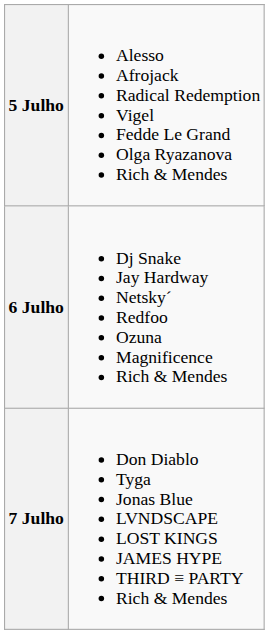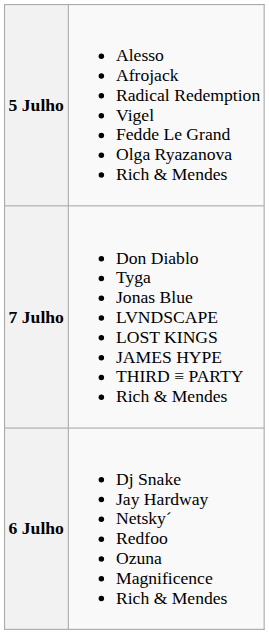 <table class="wikitable">
 <tr>
 <th>5 Julho</th>
 <td><br><ul><li>Alesso</li><li>Afrojack</li><li>Radical Redemption</li><li>Vigel</li><li>Fedde Le Grand</li><li>Olga Ryazanova</li><li>Rich & Mendes</li></ul></td>
 </tr>
 <tr>
+<th>7 Julho</th>
+<td><br><ul><li>Don Diablo</li><li>Tyga</li><li>Jonas Blue</li><li>LVNDSCAPE</li><li>LOST KINGS</li><li>JAMES HYPE</li><li>THIRD ≡ PARTY</li><li>Rich & Mendes</li></ul></td>
+</tr>
+<tr>
 <th>6 Julho</th>
 <td><br><ul><li>Dj Snake</li><li>Jay Hardway</li><li>Netsky´</li><li>Redfoo</li><li>Ozuna</li><li>Magnificence</li><li>Rich & Mendes</li></ul></td>
 </tr>
-<tr>
-<th>7 Julho</th>
-<td><br><ul><li>Don Diablo</li><li>Tyga</li><li>Jonas Blue</li><li>LVNDSCAPE</li><li>LOST KINGS</li><li>JAMES HYPE</li><li>THIRD ≡ PARTY</li><li>Rich & Mendes</li></ul></td>
-</tr>
 </table>
